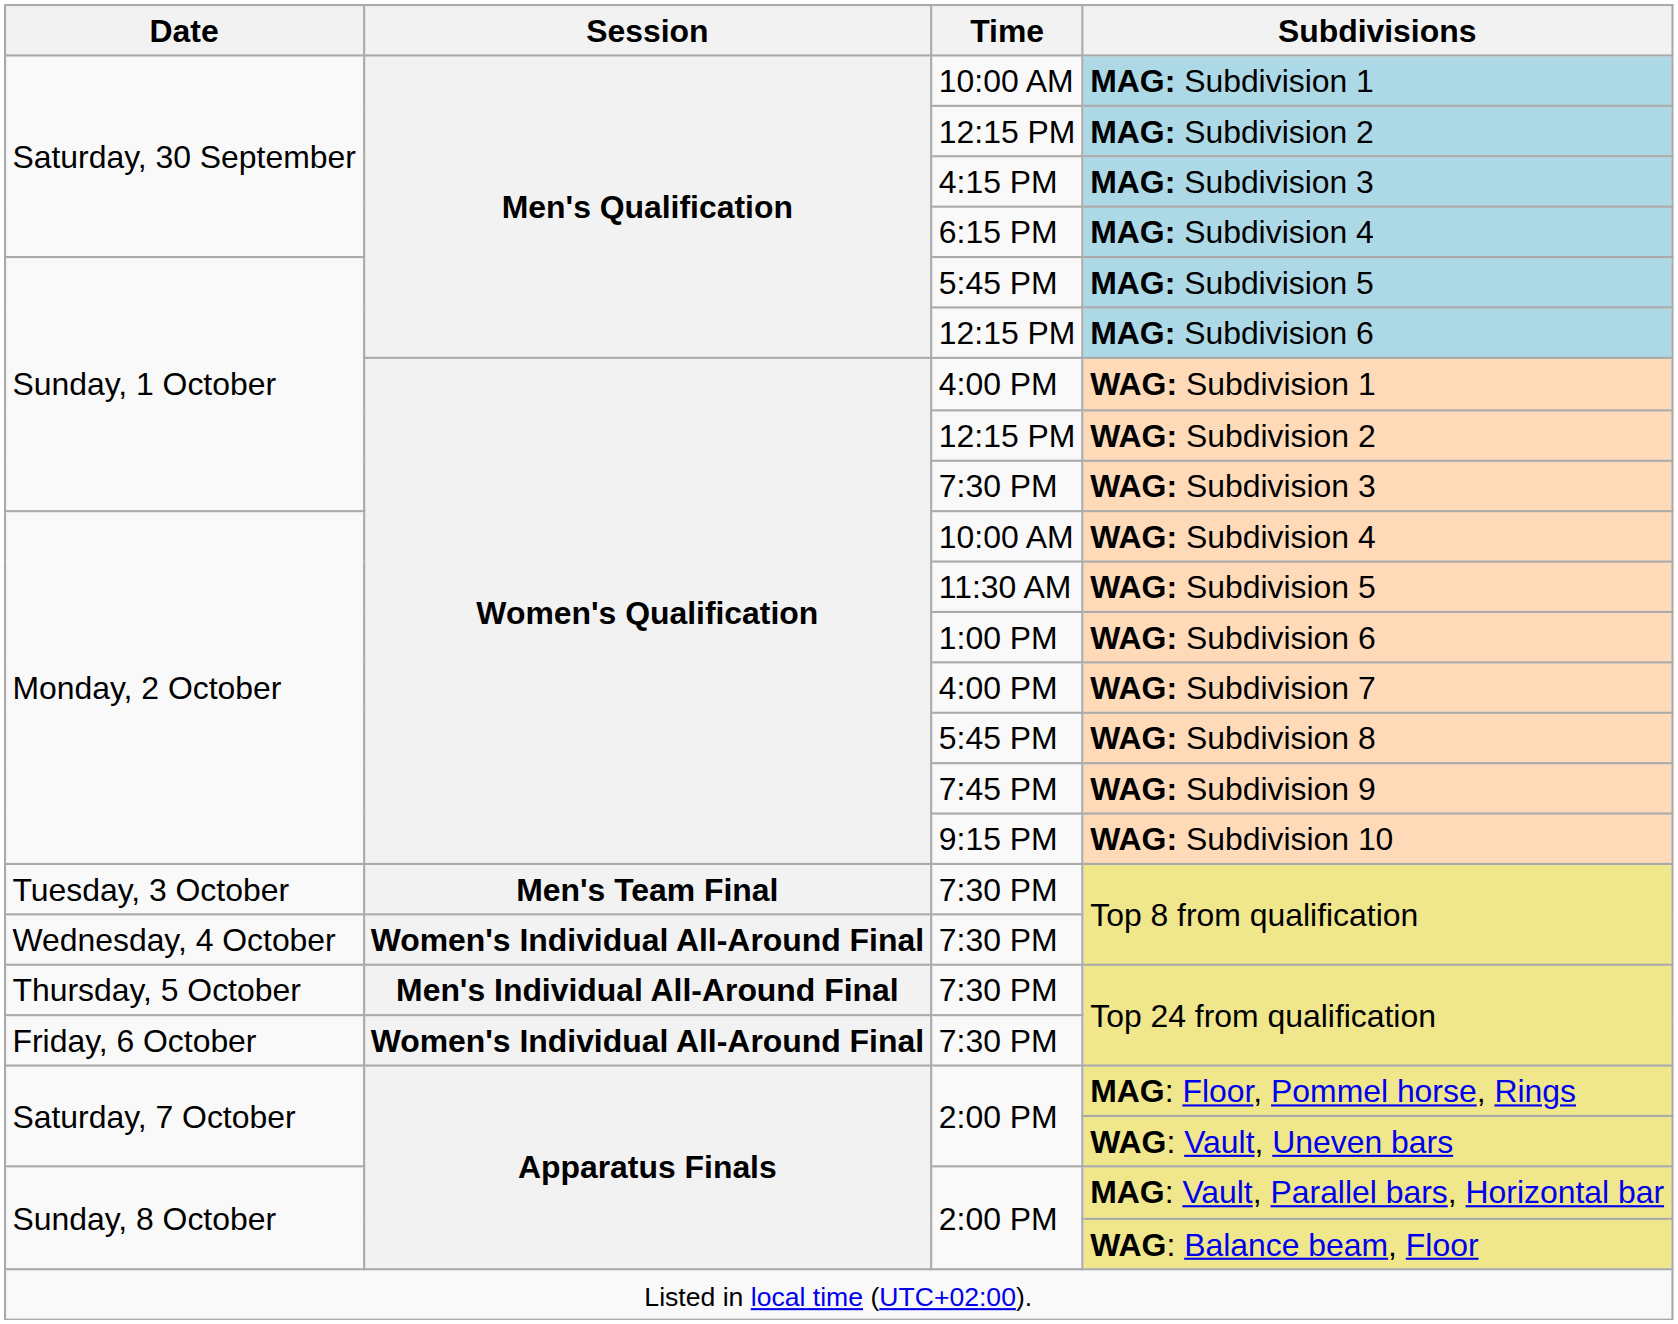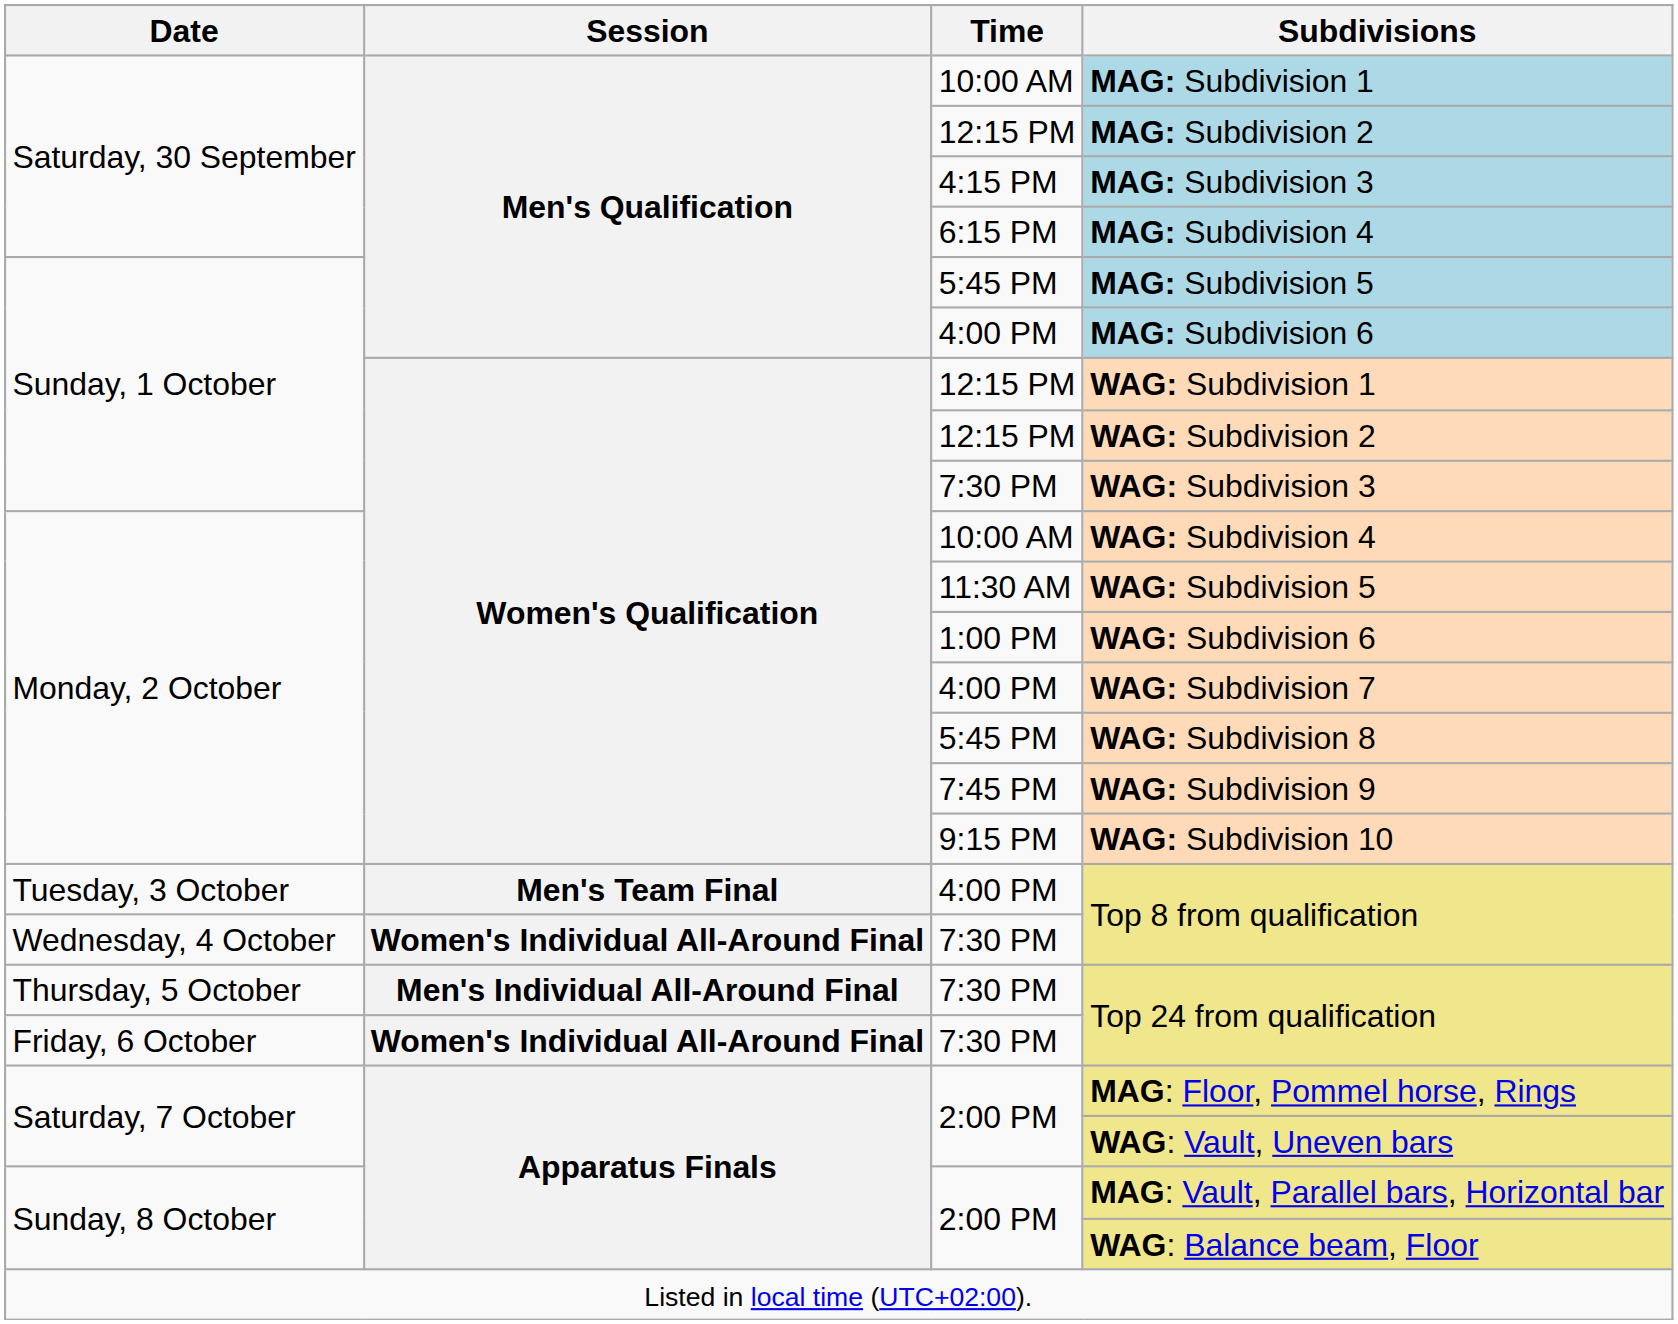 <table class="wikitable" style="text-align:left; font-size:95%;">
 <tr>
 <th>Date</th>
 <th>Session</th>
 <th>Time</th>
 <th>Subdivisions</th>
 </tr>
 <tr>
 <td rowspan=4>Saturday, 30 September</td>
 <th rowspan=6>Men's Qualification</th>
 <td>10:00 AM</td>
 <td bgcolor="#add8e6"><strong>MAG:</strong> Subdivision 1<br></td>
 </tr>
 <tr>
 <td>12:15 PM</td>
 <td bgcolor="#add8e6"><strong>MAG:</strong> Subdivision 2<br></td>
 </tr>
 <tr>
 <td>4:15 PM</td>
 <td bgcolor="#add8e6"><strong>MAG:</strong> Subdivision 3<br></td>
 </tr>
 <tr>
 <td>6:15 PM</td>
 <td bgcolor="#add8e6"><strong>MAG:</strong> Subdivision 4<br></td>
 </tr>
 <tr>
 <td rowspan=5>Sunday, 1 October</td>
 <td>5:45 PM</td>
 <td bgcolor="#add8e6"><strong>MAG:</strong> Subdivision 5<br></td>
 </tr>
 <tr>
-<td>12:15 PM</td>
+<td>4:00 PM</td>
 <td bgcolor="#add8e6"><strong>MAG:</strong> Subdivision 6<br></td>
 </tr>
 <tr>
 <th rowspan=10>Women's Qualification</th>
-<td>4:00 PM</td>
+<td>12:15 PM</td>
 <td bgcolor="#ffdab9"><strong>WAG:</strong> Subdivision 1<br></td>
 </tr>
 <tr>
 <td>12:15 PM</td>
 <td bgcolor="#ffdab9"><strong>WAG:</strong> Subdivision 2<br></td>
 </tr>
 <tr>
 <td>7:30 PM</td>
 <td bgcolor="#ffdab9"><strong>WAG:</strong> Subdivision 3<br></td>
 </tr>
 <tr>
 <td rowspan=7>Monday, 2 October</td>
 <td>10:00 AM</td>
 <td bgcolor="#ffdab9"><strong>WAG:</strong> Subdivision 4<br></td>
 </tr>
 <tr>
 <td>11:30 AM</td>
 <td bgcolor="#ffdab9"><strong>WAG:</strong> Subdivision 5<br></td>
 </tr>
 <tr>
 <td>1:00 PM</td>
 <td bgcolor="#ffdab9"><strong>WAG:</strong> Subdivision 6<br></td>
 </tr>
 <tr>
 <td>4:00 PM</td>
 <td bgcolor="#ffdab9"><strong>WAG:</strong> Subdivision 7<br></td>
 </tr>
 <tr>
 <td>5:45 PM</td>
 <td bgcolor="#ffdab9"><strong>WAG:</strong> Subdivision 8<br></td>
 </tr>
 <tr>
 <td>7:45 PM</td>
 <td bgcolor="#ffdab9"><strong>WAG:</strong> Subdivision 9<br></td>
 </tr>
 <tr>
 <td>9:15 PM</td>
 <td bgcolor="#ffdab9"><strong>WAG:</strong> Subdivision 10<br></td>
 </tr>
 <tr>
 <td>Tuesday, 3 October</td>
 <th bgcolor="#f0e68c">Men's Team Final</th>
-<td>7:30 PM</td>
+<td>4:00 PM</td>
 <td rowspan=2 bgcolor="#f0e68c">Top 8 from qualification</td>
 </tr>
 <tr>
 <td>Wednesday, 4 October</td>
 <th bgcolor="#f0e68c">Women's Individual All-Around Final</th>
 <td>7:30 PM</td>
 </tr>
 <tr>
 <td>Thursday, 5 October</td>
 <th bgcolor="#f0e68c">Men's Individual All-Around Final</th>
 <td>7:30 PM</td>
 <td rowspan=2 bgcolor="#f0e68c">Top 24 from qualification</td>
 </tr>
 <tr>
 <td>Friday, 6 October</td>
 <th bgcolor="#f0e68c">Women's Individual All-Around Final</th>
 <td>7:30 PM</td>
 </tr>
 <tr>
 <td rowspan=2>Saturday, 7 October</td>
 <th rowspan=4 bgcolor="#f0e68c">Apparatus Finals</th>
 <td rowspan=2>2:00 PM</td>
 <td bgcolor="#f0e68c"><strong>MAG</strong>: <a href='#'>Floor</a>, <a href='#'>Pommel horse</a>, <a href='#'>Rings</a></td>
 </tr>
 <tr>
 <td bgcolor="#f0e68c"><strong>WAG</strong>: <a href='#'>Vault</a>, <a href='#'>Uneven bars</a></td>
 </tr>
 <tr>
 <td rowspan=2>Sunday, 8 October</td>
 <td rowspan=2>2:00 PM</td>
 <td bgcolor="#f0e68c"><strong>MAG</strong>: <a href='#'>Vault</a>, <a href='#'>Parallel bars</a>, <a href='#'>Horizontal bar</a></td>
 </tr>
 <tr>
 <td bgcolor="#f0e68c"><strong>WAG</strong>: <a href='#'>Balance beam</a>, <a href='#'>Floor</a></td>
 </tr>
 <tr>
 <td colspan=4 align=center><small> Listed in <a href='#'>local time</a> (<a href='#'>UTC+02:00</a>).</small></td>
 </tr>
 </table>
